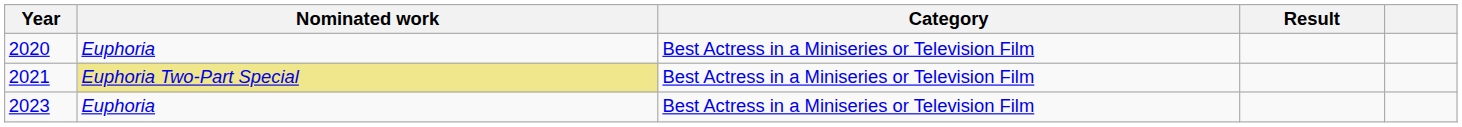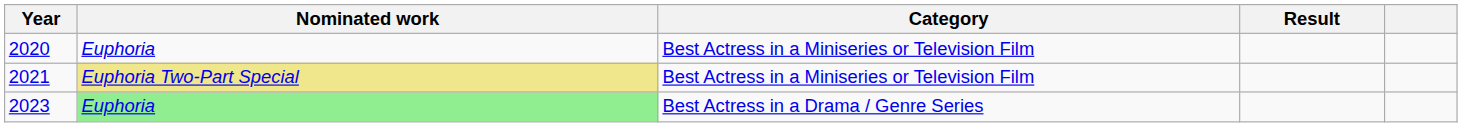 <table class="wikitable plainrowheaders" style="width:100%;">
 <tr>
 <th scope="col" style="width:5%;">Year</th>
 <th scope="col" style="width:40%;">Nominated work</th>
 <th scope="col" style="width:40%;">Category</th>
 <th scope="col" style="width:10%;">Result</th>
 <th scope="col" style="width:5%;"></th>
 </tr>
 <tr>
 <td><a href='#'>2020</a></td>
 <td><em><a href='#'>Euphoria</a></em></td>
 <td><a href='#'>Best Actress in a Miniseries or Television Film</a></td>
 <td></td>
 <td style="text-align:center;"></td>
 </tr>
 <tr>
 <td><a href='#'>2021</a></td>
 <td style="background: khaki;"><a href='#'><em>Euphoria Two-Part Special</em></a></td>
 <td><a href='#'>Best Actress in a Miniseries or Television Film</a></td>
 <td></td>
 <td style="text-align:center;"></td>
 </tr>
 <tr>
 <td><a href='#'>2023</a></td>
-<td><em><a href='#'>Euphoria</a></em></td>
-<td><a href='#'>Best Actress in a Miniseries or Television Film</a></td>
+<td style="background: lightgreen;"><em><a href='#'>Euphoria</a></em></td>
+<td><a href='#'>Best Actress in a Drama / Genre Series</a></td>
 <td></td>
 <td style="text-align:center;"></td>
 </tr>
 </table>
